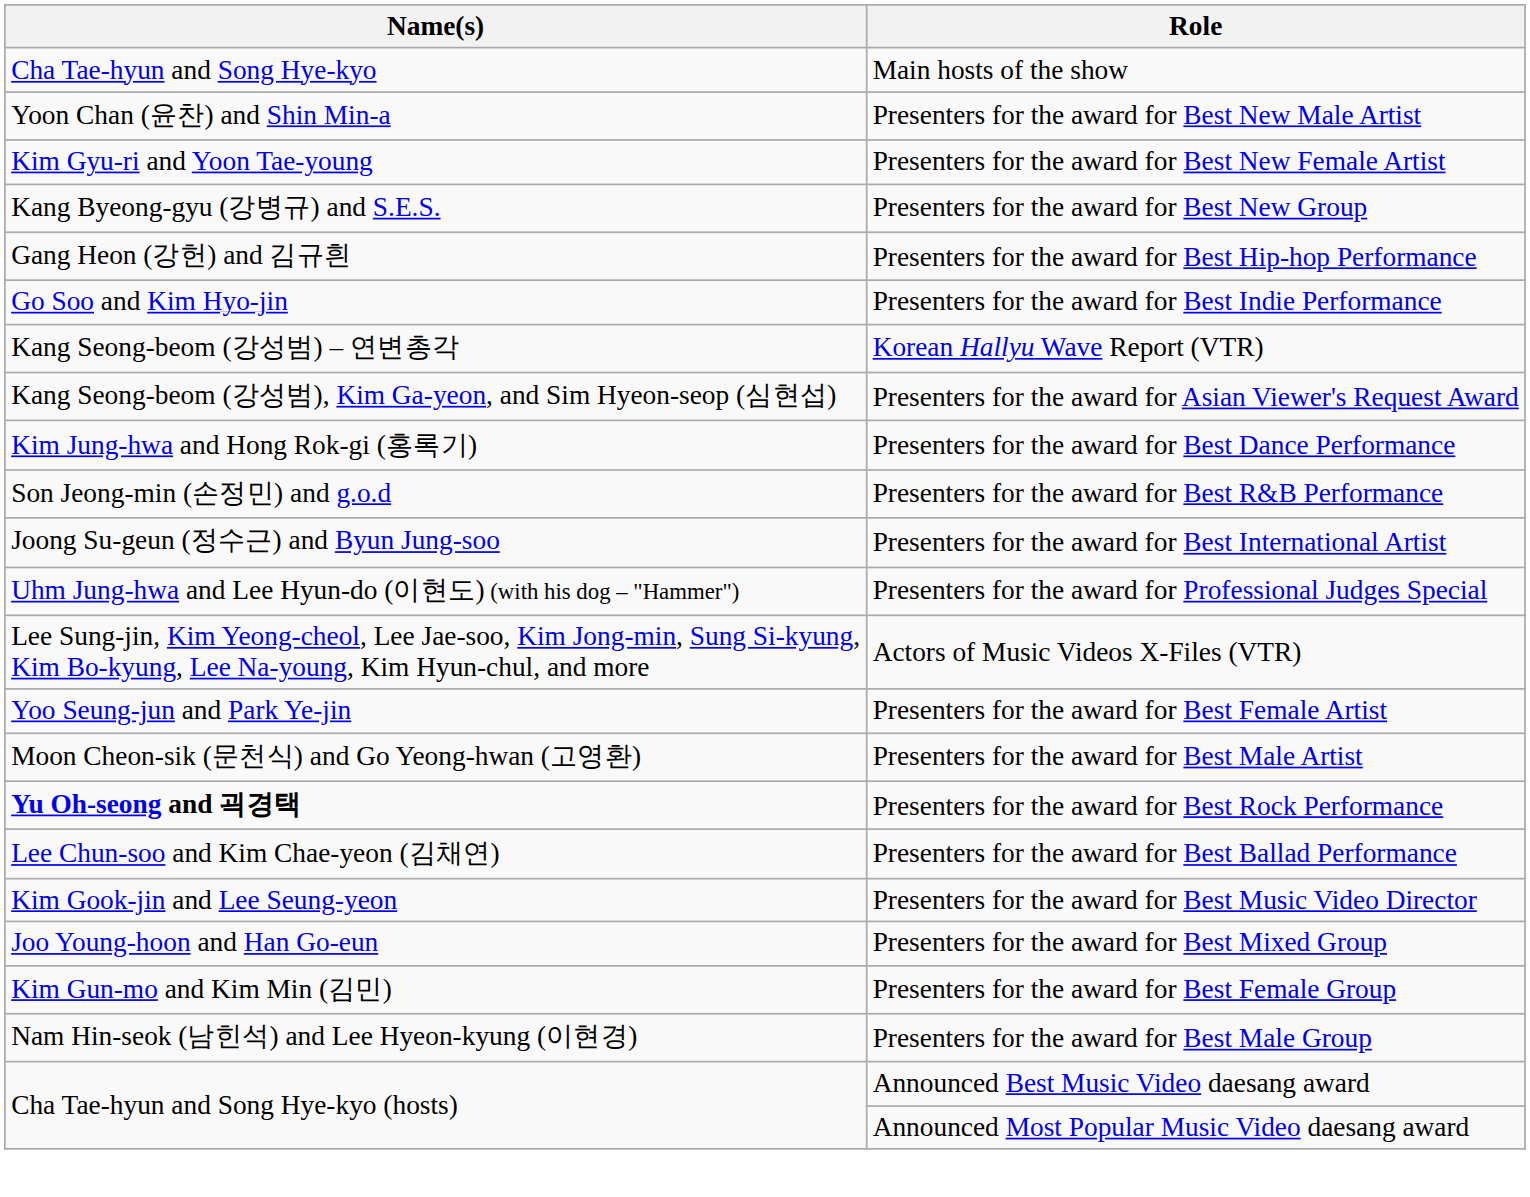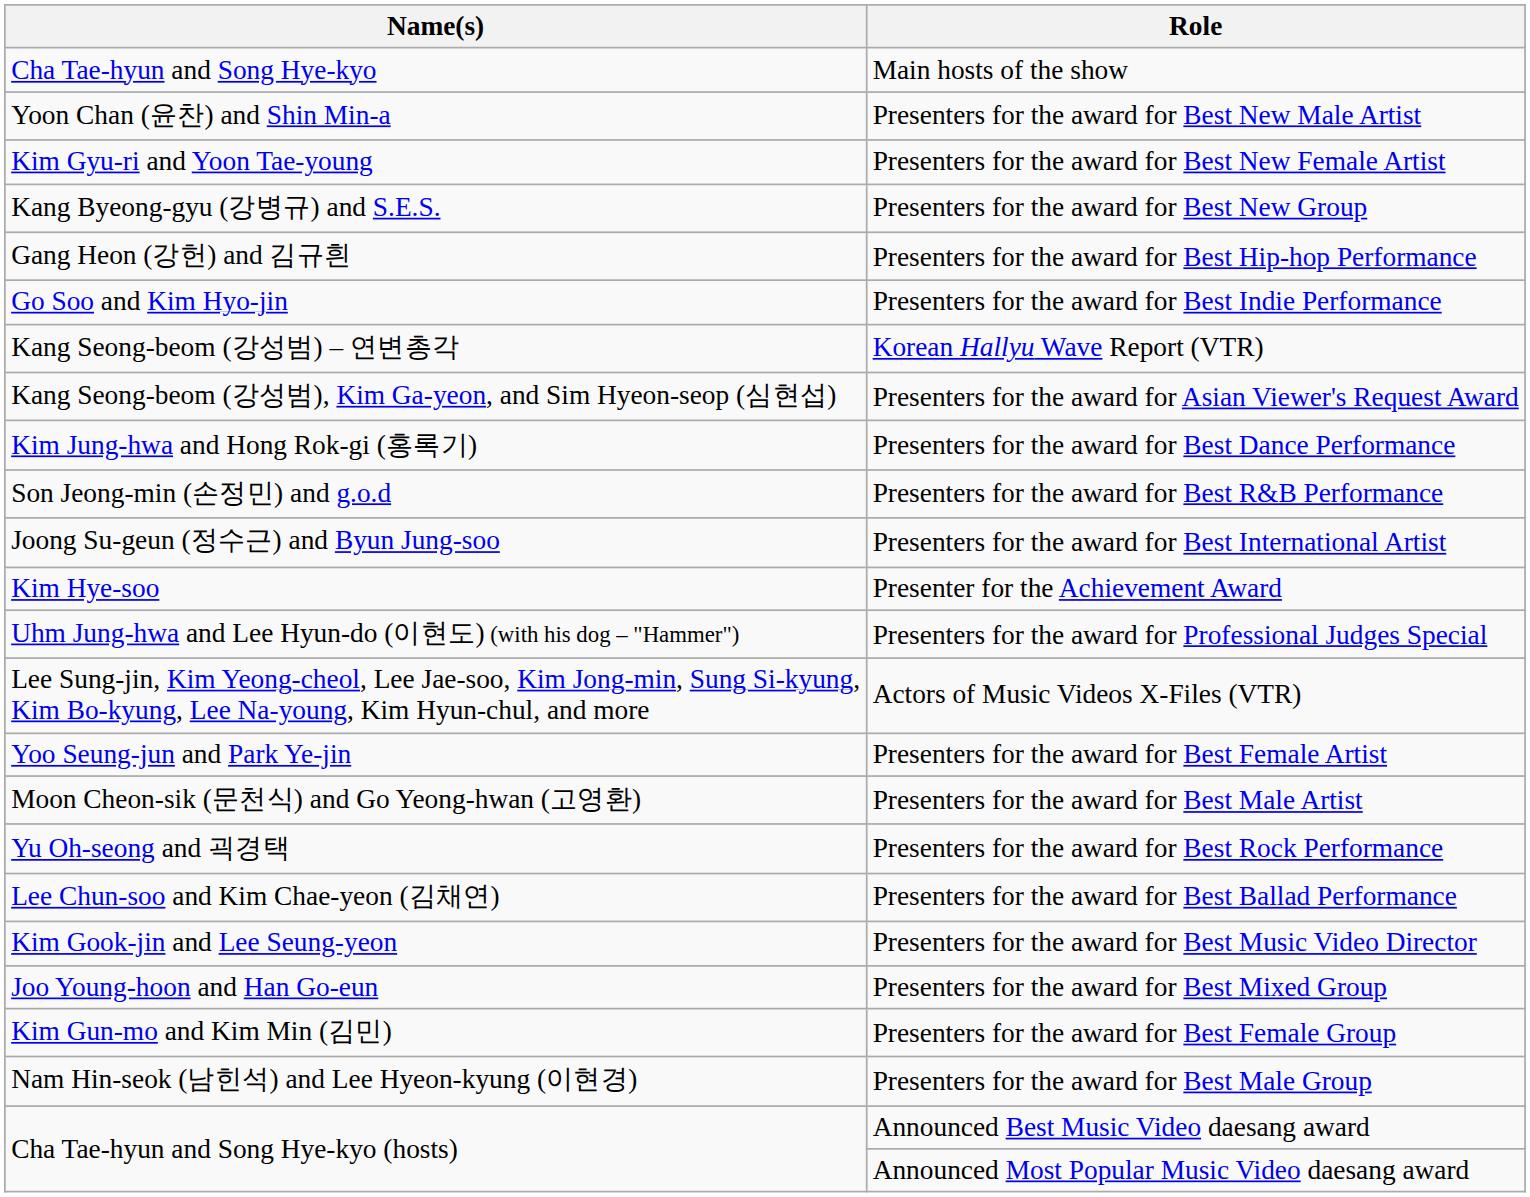 <table class="wikitable sortable">
 <tr>
 <th>Name(s)</th>
 <th>Role</th>
 </tr>
 <tr>
 <td><a href='#'>Cha Tae-hyun</a> and <a href='#'>Song Hye-kyo</a></td>
 <td>Main hosts of the show</td>
 </tr>
 <tr>
 <td>Yoon Chan (윤찬) and <a href='#'>Shin Min-a</a></td>
 <td>Presenters for the award for <a href='#'>Best New Male Artist</a></td>
 </tr>
 <tr>
 <td><a href='#'>Kim Gyu-ri</a> and <a href='#'>Yoon Tae-young</a></td>
 <td>Presenters for the award for <a href='#'>Best New Female Artist</a></td>
 </tr>
 <tr>
 <td>Kang Byeong-gyu (강병규) and <a href='#'>S.E.S.</a></td>
 <td>Presenters for the award for <a href='#'>Best New Group</a></td>
 </tr>
 <tr>
 <td>Gang Heon (강헌) and 김규흰</td>
 <td>Presenters for the award for <a href='#'>Best Hip-hop Performance</a></td>
 </tr>
 <tr>
 <td><a href='#'>Go Soo</a> and <a href='#'>Kim Hyo-jin</a></td>
 <td>Presenters for the award for <a href='#'>Best Indie Performance</a></td>
 </tr>
 <tr>
 <td>Kang Seong-beom (강성범) – 연변총각</td>
 <td><a href='#'>Korean <em>Hallyu</em> Wave</a> Report (VTR)</td>
 </tr>
 <tr>
 <td>Kang Seong-beom (강성범), <a href='#'>Kim Ga-yeon</a>, and Sim Hyeon-seop (심현섭)</td>
 <td>Presenters for the award for <a href='#'>Asian Viewer's Request Award</a></td>
 </tr>
 <tr>
 <td><a href='#'>Kim Jung-hwa</a> and Hong Rok-gi (홍록기)</td>
 <td>Presenters for the award for <a href='#'>Best Dance Performance</a></td>
 </tr>
 <tr>
 <td>Son Jeong-min (손정민) and <a href='#'>g.o.d</a></td>
 <td>Presenters for the award for <a href='#'>Best R&B Performance</a></td>
 </tr>
 <tr>
 <td>Joong Su-geun (정수근) and <a href='#'>Byun Jung-soo</a></td>
 <td>Presenters for the award for <a href='#'>Best International Artist</a></td>
 </tr>
 <tr>
+<td><a href='#'>Kim Hye-soo</a></td>
+<td>Presenter for the <a href='#'>Achievement Award</a></td>
+</tr>
+<tr>
 <td><a href='#'>Uhm Jung-hwa</a> and Lee Hyun-do (이현도)<small> (with his dog – "Hammer")</small></td>
 <td>Presenters for the award for <a href='#'>Professional Judges Special</a></td>
 </tr>
 <tr>
 <td>Lee Sung-jin, <a href='#'>Kim Yeong-cheol</a>, Lee Jae-soo, <a href='#'>Kim Jong-min</a>, <a href='#'>Sung Si-kyung</a>, <br> <a href='#'>Kim Bo-kyung</a>, <a href='#'>Lee Na-young</a>, Kim Hyun-chul, and more</td>
 <td>Actors of Music Videos X-Files (VTR)</td>
 </tr>
 <tr>
 <td><a href='#'>Yoo Seung-jun</a> and <a href='#'>Park Ye-jin</a></td>
 <td>Presenters for the award for <a href='#'>Best Female Artist</a></td>
 </tr>
 <tr>
 <td>Moon Cheon-sik (문천식) and Go Yeong-hwan (고영환)</td>
 <td>Presenters for the award for <a href='#'>Best Male Artist</a></td>
 </tr>
 <tr>
-<td><strong><a href='#'>Yu Oh-seong</a> and 괵경택</strong></td>
+<td><a href='#'>Yu Oh-seong</a> and 괵경택</td>
 <td>Presenters for the award for <a href='#'>Best Rock Performance</a></td>
 </tr>
 <tr>
 <td><a href='#'>Lee Chun-soo</a> and Kim Chae-yeon (김채연)</td>
 <td>Presenters for the award for <a href='#'>Best Ballad Performance</a></td>
 </tr>
 <tr>
 <td><a href='#'>Kim Gook-jin</a> and <a href='#'>Lee Seung-yeon</a></td>
 <td>Presenters for the award for <a href='#'>Best Music Video Director</a></td>
 </tr>
 <tr>
 <td><a href='#'>Joo Young-hoon</a> and <a href='#'>Han Go-eun</a></td>
 <td>Presenters for the award for <a href='#'>Best Mixed Group</a></td>
 </tr>
 <tr>
 <td><a href='#'>Kim Gun-mo</a> and Kim Min (김민)</td>
 <td>Presenters for the award for <a href='#'>Best Female Group</a></td>
 </tr>
 <tr>
 <td>Nam Hin-seok (남힌석) and Lee Hyeon-kyung (이현경)</td>
 <td>Presenters for the award for <a href='#'>Best Male Group</a></td>
 </tr>
 <tr>
 <td rowspan=2>Cha Tae-hyun and Song Hye-kyo (hosts)</td>
 <td>Announced <a href='#'>Best Music Video</a> daesang award</td>
 </tr>
 <tr>
 <td>Announced <a href='#'>Most Popular Music Video</a> daesang award</td>
 </tr>
 </table>
